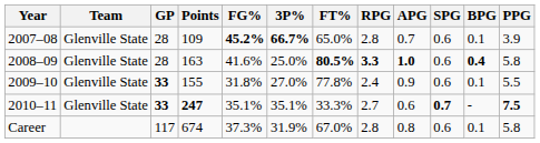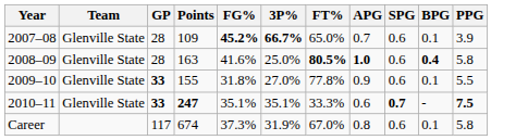 <table class="wikitable">
 <tr>
 <th>Year</th>
 <th>Team</th>
 <th>GP</th>
 <th>Points</th>
 <th>FG%</th>
 <th>3P%</th>
 <th>FT%</th>
-<th>RPG</th>
 <th>APG</th>
 <th>SPG</th>
 <th>BPG</th>
 <th>PPG</th>
 </tr>
 <tr>
 <td>2007–08</td>
 <td>Glenville State</td>
 <td>28</td>
 <td>109</td>
 <td><strong>45.2%</strong></td>
 <td><strong>66.7%</strong></td>
 <td>65.0%</td>
-<td>2.8</td>
 <td>0.7</td>
 <td>0.6</td>
 <td>0.1</td>
 <td>3.9</td>
 </tr>
 <tr>
 <td>2008–09</td>
 <td>Glenville State</td>
 <td>28</td>
 <td>163</td>
 <td>41.6%</td>
 <td>25.0%</td>
 <td><strong>80.5%</strong></td>
-<td><strong>3.3</strong></td>
 <td><strong>1.0</strong></td>
 <td>0.6</td>
 <td><strong>0.4</strong></td>
 <td>5.8</td>
 </tr>
 <tr>
 <td>2009–10</td>
 <td>Glenville State</td>
 <td><strong>33</strong></td>
 <td>155</td>
 <td>31.8%</td>
 <td>27.0%</td>
 <td>77.8%</td>
-<td>2.4</td>
 <td>0.9</td>
 <td>0.6</td>
 <td>0.1</td>
 <td>5.5</td>
 </tr>
 <tr>
 <td>2010–11</td>
 <td>Glenville State</td>
 <td><strong>33</strong></td>
 <td><strong>247</strong></td>
 <td>35.1%</td>
 <td>35.1%</td>
 <td>33.3%</td>
-<td>2.7</td>
 <td>0.6</td>
 <td><strong>0.7</strong></td>
 <td>-</td>
 <td><strong>7.5</strong></td>
 </tr>
 <tr>
 <td>Career</td>
 <td></td>
 <td>117</td>
 <td>674</td>
 <td>37.3%</td>
 <td>31.9%</td>
 <td>67.0%</td>
-<td>2.8</td>
 <td>0.8</td>
 <td>0.6</td>
 <td>0.1</td>
 <td>5.8</td>
 </tr>
 </table>
